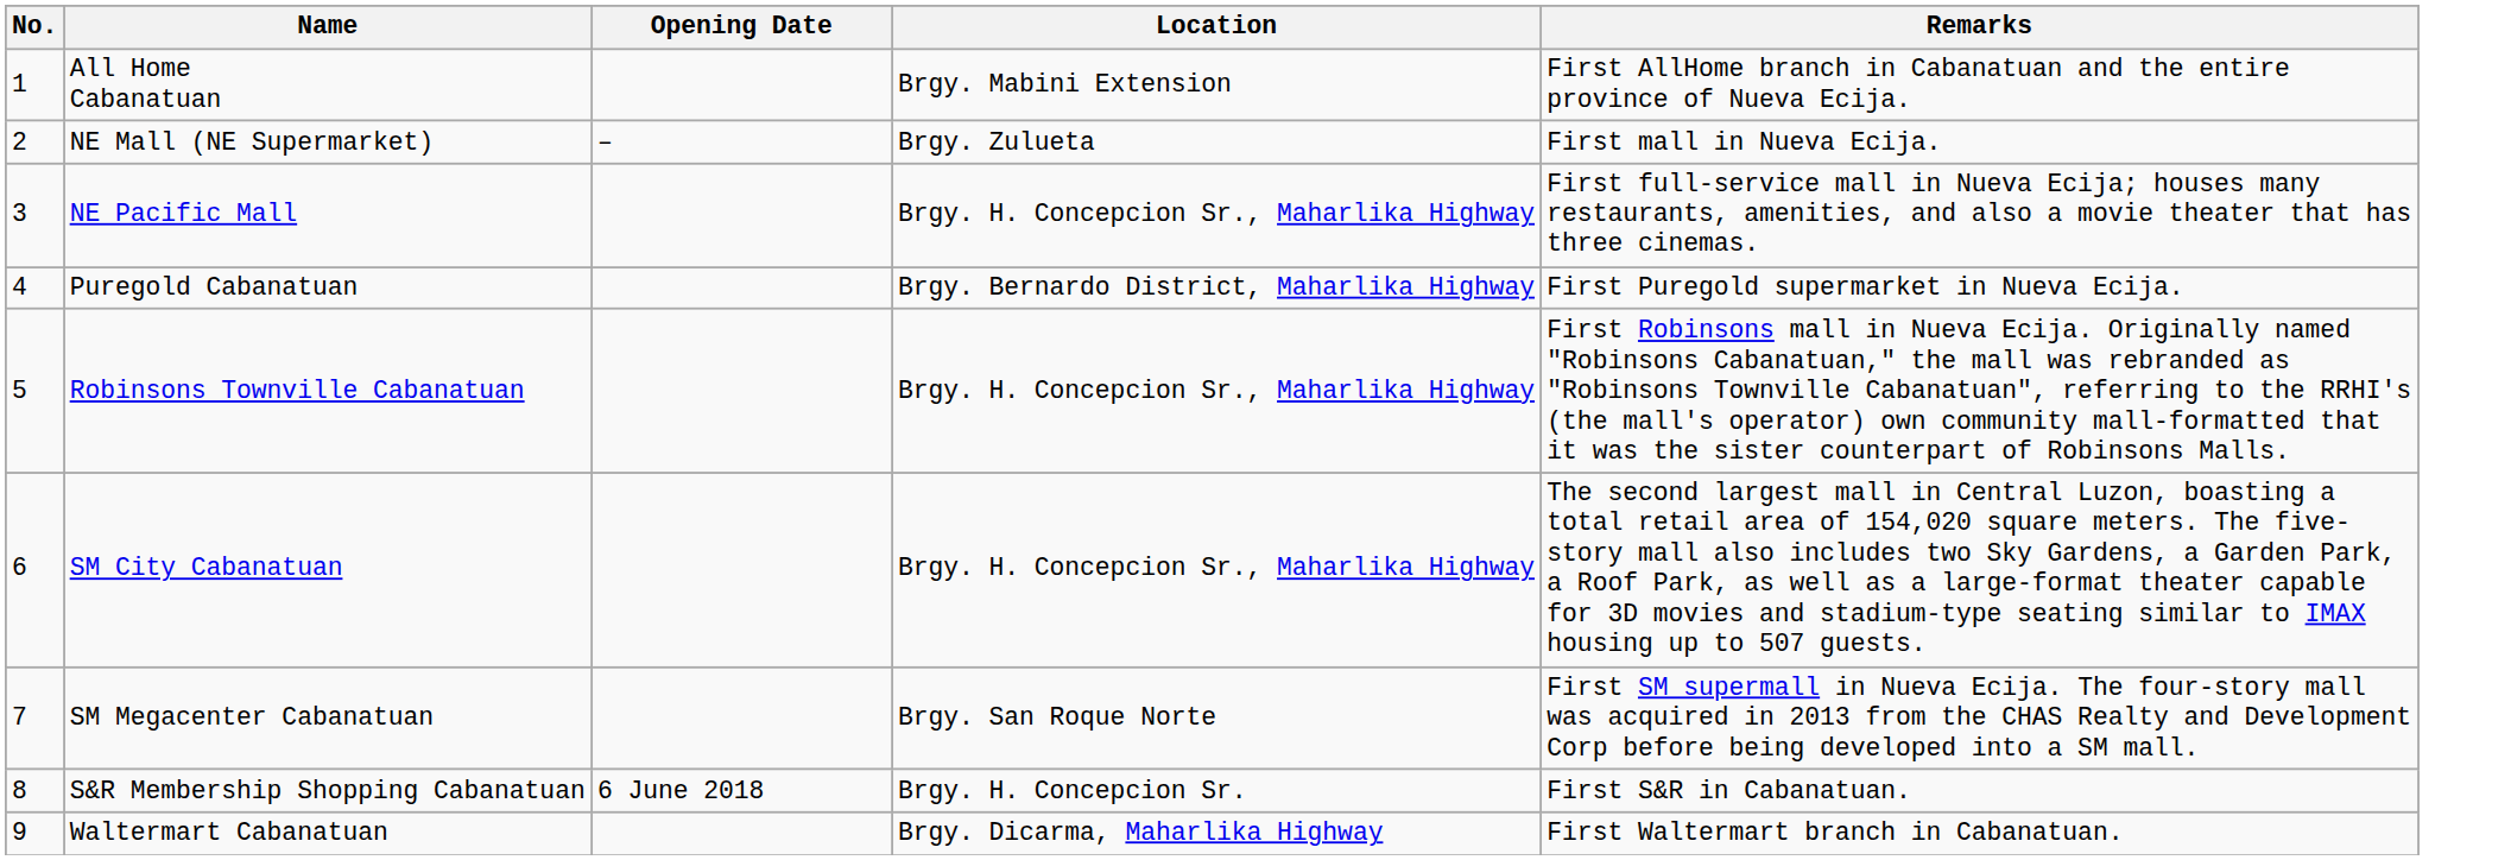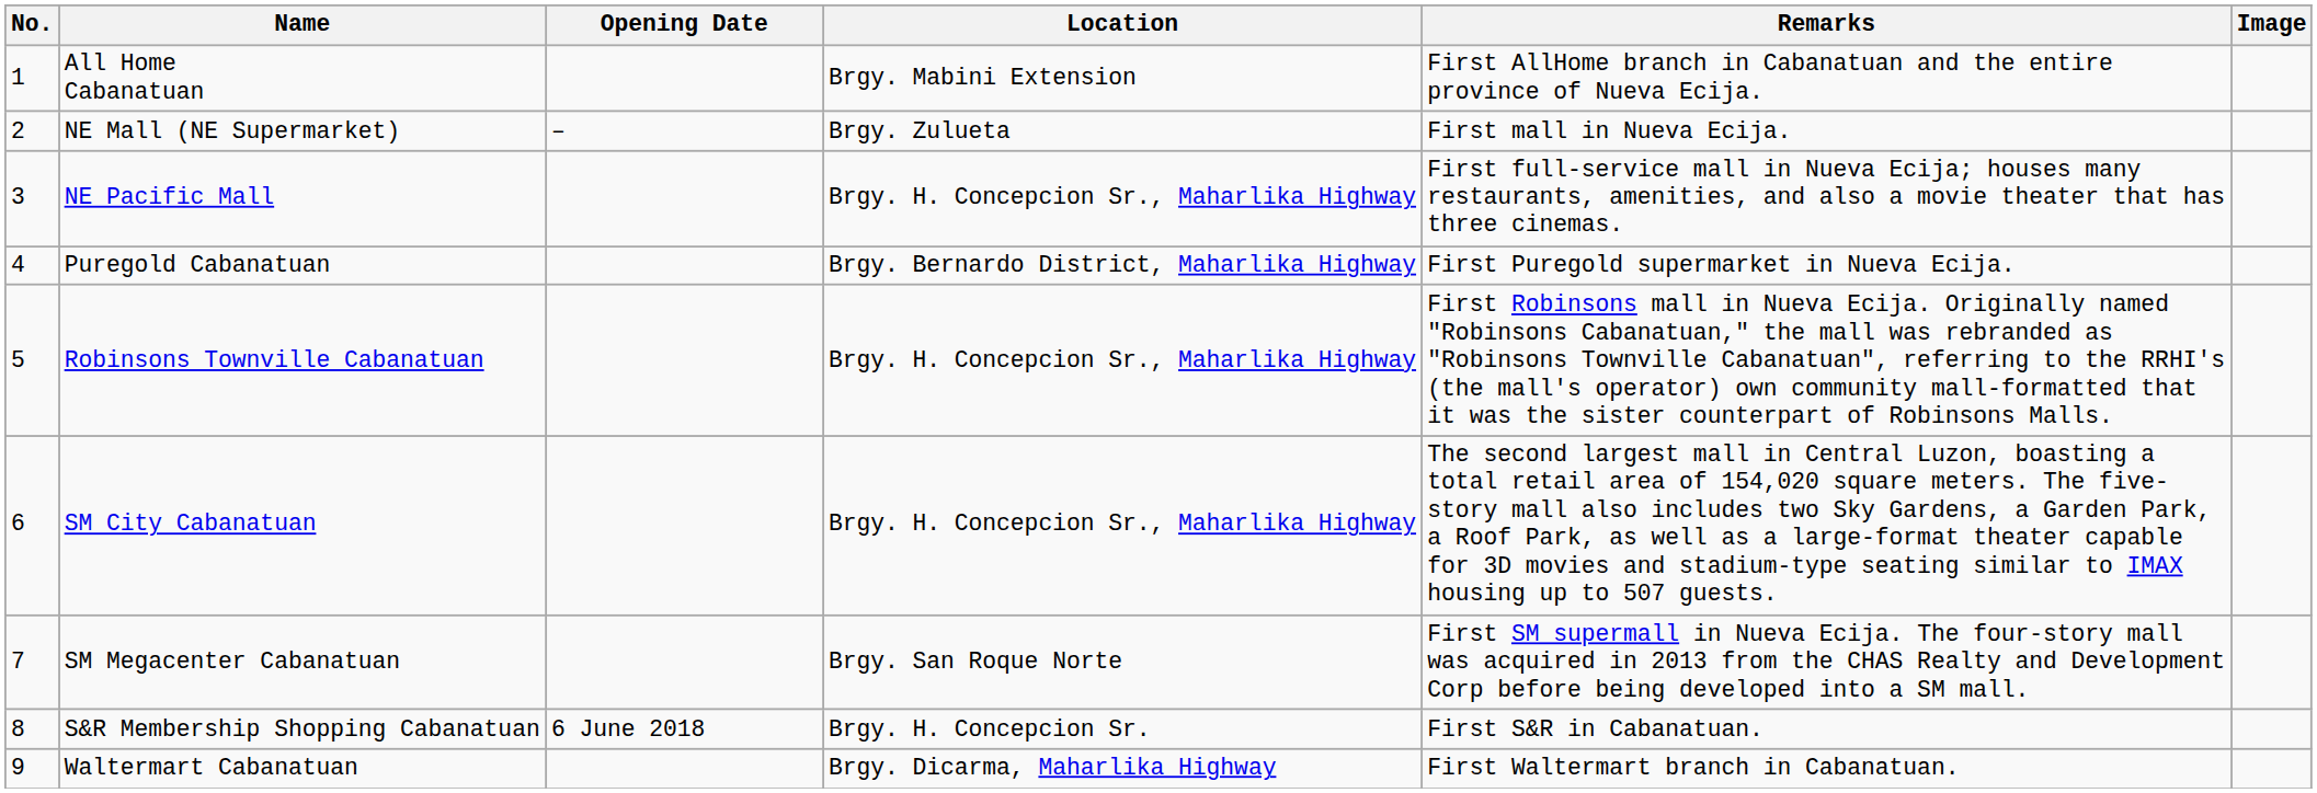 <table class="wikitable sortable" style="font-size:90%;">
 <tr>
 <th>No.</th>
 <th>Name</th>
 <th style="width:100pt;">Opening Date</th>
 <th class="unsortable">Location</th>
 <th style="width:300pt;">Remarks</th>
+<th>Image</th>
 </tr>
 <tr>
 <td>1</td>
 <td>All Home<br>Cabanatuan</td>
 <td></td>
 <td>Brgy. Mabini Extension</td>
 <td>First AllHome branch in Cabanatuan and the entire province of Nueva Ecija.</td>
+<td></td>
 </tr>
 <tr>
 <td>2</td>
 <td>NE Mall (NE Supermarket)</td>
 <td>–</td>
 <td>Brgy. Zulueta</td>
 <td>First mall in Nueva Ecija.</td>
+<td></td>
 </tr>
 <tr>
 <td>3</td>
 <td><a href='#'>NE Pacific Mall</a></td>
 <td></td>
 <td>Brgy. H. Concepcion Sr., <a href='#'>Maharlika Highway</a></td>
 <td>First full-service mall in Nueva Ecija; houses many restaurants, amenities, and also a movie theater that has three cinemas.</td>
+<td></td>
 </tr>
 <tr>
 <td>4</td>
 <td>Puregold Cabanatuan</td>
 <td></td>
 <td>Brgy. Bernardo District, <a href='#'>Maharlika Highway</a></td>
 <td>First Puregold supermarket in Nueva Ecija.</td>
+<td></td>
 </tr>
 <tr>
 <td>5</td>
 <td><a href='#'>Robinsons Townville Cabanatuan</a></td>
 <td></td>
 <td>Brgy. H. Concepcion Sr., <a href='#'>Maharlika Highway</a></td>
 <td>First <a href='#'>Robinsons</a> mall in Nueva Ecija. Originally named "Robinsons Cabanatuan," the mall was rebranded as "Robinsons Townville Cabanatuan", referring to the RRHI's (the mall's operator) own community mall-formatted that it was the sister counterpart of Robinsons Malls.</td>
+<td></td>
 </tr>
 <tr>
 <td>6</td>
 <td><a href='#'>SM City Cabanatuan</a></td>
 <td></td>
 <td>Brgy. H. Concepcion Sr., <a href='#'>Maharlika Highway</a></td>
 <td>The second largest mall in Central Luzon, boasting a total retail area of 154,020 square meters. The five-story mall also includes two Sky Gardens, a Garden Park, a Roof Park, as well as a large-format theater capable for 3D movies and stadium-type seating similar to <a href='#'>IMAX</a> housing up to 507 guests.</td>
+<td></td>
 </tr>
 <tr>
 <td>7</td>
 <td>SM Megacenter Cabanatuan</td>
 <td></td>
 <td>Brgy. San Roque Norte</td>
 <td>First <a href='#'>SM supermall</a> in Nueva Ecija. The four-story mall was acquired in 2013 from the CHAS Realty and Development Corp before being developed into a SM mall.</td>
+<td></td>
 </tr>
 <tr>
 <td>8</td>
 <td>S&R Membership Shopping Cabanatuan</td>
 <td>6 June 2018</td>
 <td>Brgy. H. Concepcion Sr.</td>
 <td>First S&R in Cabanatuan.</td>
+<td></td>
 </tr>
 <tr>
 <td>9</td>
 <td>Waltermart Cabanatuan</td>
 <td></td>
 <td>Brgy. Dicarma, <a href='#'>Maharlika Highway</a></td>
 <td>First Waltermart branch in Cabanatuan.</td>
+<td></td>
 </tr>
 </table>
